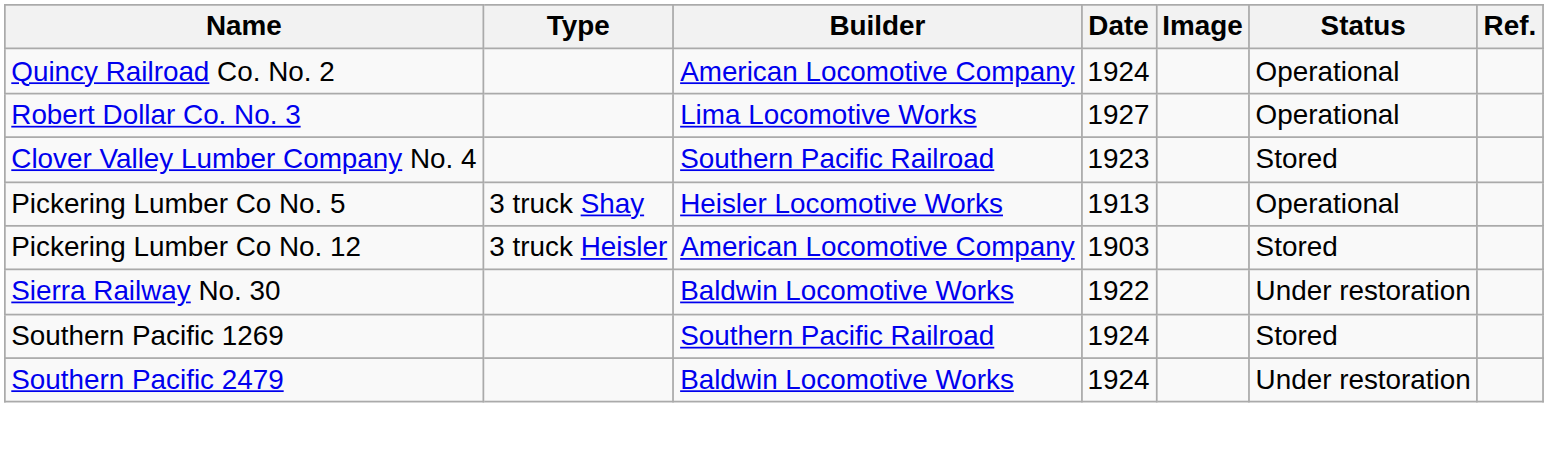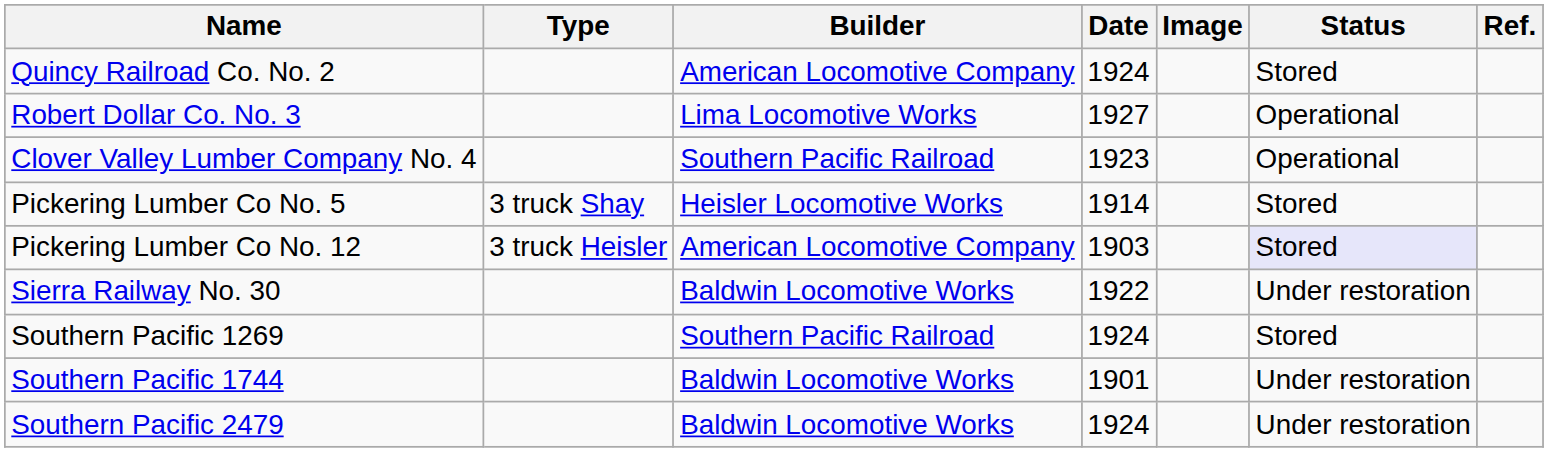 <table class="wikitable">
 <tr>
 <th>Name</th>
 <th>Type</th>
 <th>Builder</th>
 <th>Date</th>
 <th>Image</th>
 <th>Status</th>
 <th>Ref.</th>
 </tr>
 <tr>
 <td><a href='#'>Quincy Railroad</a> Co. No. 2</td>
 <td></td>
 <td><a href='#'>American Locomotive Company</a></td>
 <td>1924</td>
 <td></td>
-<td>Operational</td>
+<td>Stored</td>
 <td></td>
 </tr>
 <tr>
 <td><a href='#'>Robert Dollar Co. No. 3</a></td>
 <td></td>
 <td><a href='#'>Lima Locomotive Works</a></td>
 <td>1927</td>
 <td></td>
 <td>Operational</td>
 <td></td>
 </tr>
 <tr>
 <td><a href='#'>Clover Valley Lumber Company</a> No. 4</td>
 <td></td>
 <td><a href='#'>Southern Pacific Railroad</a></td>
 <td>1923</td>
 <td></td>
-<td>Stored</td>
+<td>Operational</td>
 <td></td>
 </tr>
 <tr>
 <td>Pickering Lumber Co No. 5</td>
 <td>3 truck <a href='#'>Shay</a></td>
 <td><a href='#'>Heisler Locomotive Works</a></td>
-<td>1913</td>
+<td>1914</td>
 <td></td>
-<td>Operational</td>
+<td>Stored</td>
 <td></td>
 </tr>
 <tr>
 <td>Pickering Lumber Co No. 12</td>
 <td>3 truck <a href='#'>Heisler</a></td>
 <td><a href='#'>American Locomotive Company</a></td>
 <td>1903</td>
 <td></td>
-<td>Stored</td>
+<td style="background: lavender;">Stored</td>
 <td></td>
 </tr>
 <tr>
 <td><a href='#'>Sierra Railway</a> No. 30</td>
 <td></td>
 <td><a href='#'>Baldwin Locomotive Works</a></td>
 <td>1922</td>
 <td></td>
 <td>Under restoration</td>
 <td></td>
 </tr>
 <tr>
 <td>Southern Pacific 1269</td>
 <td></td>
 <td><a href='#'>Southern Pacific Railroad</a></td>
 <td>1924</td>
 <td></td>
 <td>Stored</td>
 <td></td>
 </tr>
 <tr>
+<td><a href='#'>Southern Pacific 1744</a></td>
+<td></td>
+<td><a href='#'>Baldwin Locomotive Works</a></td>
+<td>1901</td>
+<td></td>
+<td>Under restoration</td>
+<td></td>
+</tr>
+<tr>
 <td><a href='#'>Southern Pacific 2479</a></td>
 <td></td>
 <td><a href='#'>Baldwin Locomotive Works</a></td>
 <td>1924</td>
 <td></td>
 <td>Under restoration</td>
 <td></td>
 </tr>
 </table>
